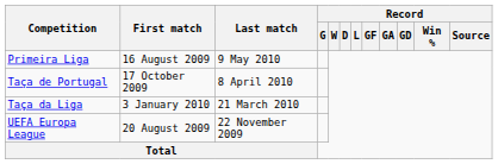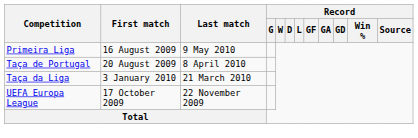 <table class="wikitable" style="text-align: center">
 <tr>
 <th rowspan="2">Competition</th>
 <th rowspan="2">First match</th>
 <th rowspan="2">Last match</th>
 <th colspan="9">Record</th>
 </tr>
 <tr>
 <th>G</th>
 <th>W</th>
 <th>D</th>
 <th>L</th>
 <th>GF</th>
 <th>GA</th>
 <th>GD</th>
 <th>Win %</th>
 <th>Source</th>
 </tr>
 <tr>
 <td align=left><a href='#'>Primeira Liga</a></td>
 <td align=left>16 August 2009</td>
 <td align=left>9 May 2010<br></td>
 <td align=left></td>
 </tr>
 <tr>
 <td align=left><a href='#'>Taça de Portugal</a></td>
-<td align=left>17 October 2009</td>
+<td align=left>20 August 2009</td>
 <td align=left>8 April 2010<br></td>
 <td align=left></td>
 </tr>
 <tr>
 <td align=left><a href='#'>Taça da Liga</a></td>
 <td align=left>3 January 2010</td>
 <td align=left>21 March 2010<br></td>
 <td align=left></td>
 </tr>
 <tr>
 <td align=left><a href='#'>UEFA Europa League</a></td>
-<td align=left>20 August 2009</td>
+<td align=left>17 October 2009</td>
 <td align=left>22 November 2009<br></td>
 <td align=left></td>
 </tr>
 <tr>
 <th colspan="3">Total<br></th>
 </tr>
 </table>
